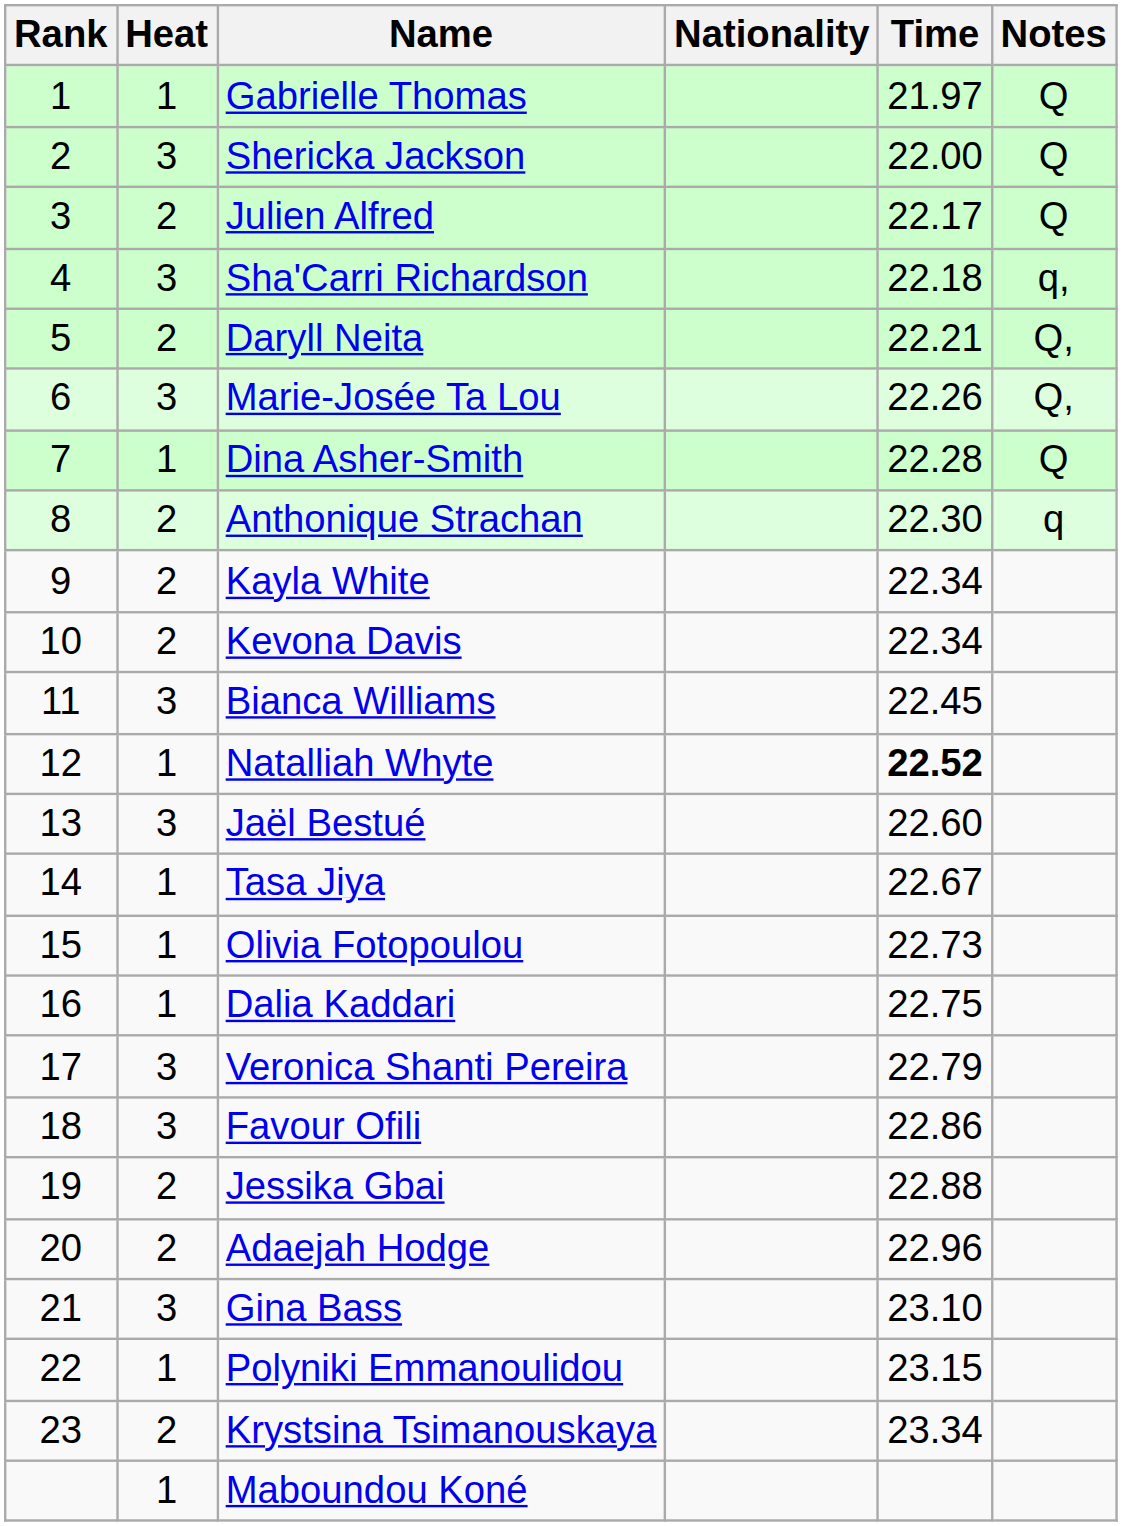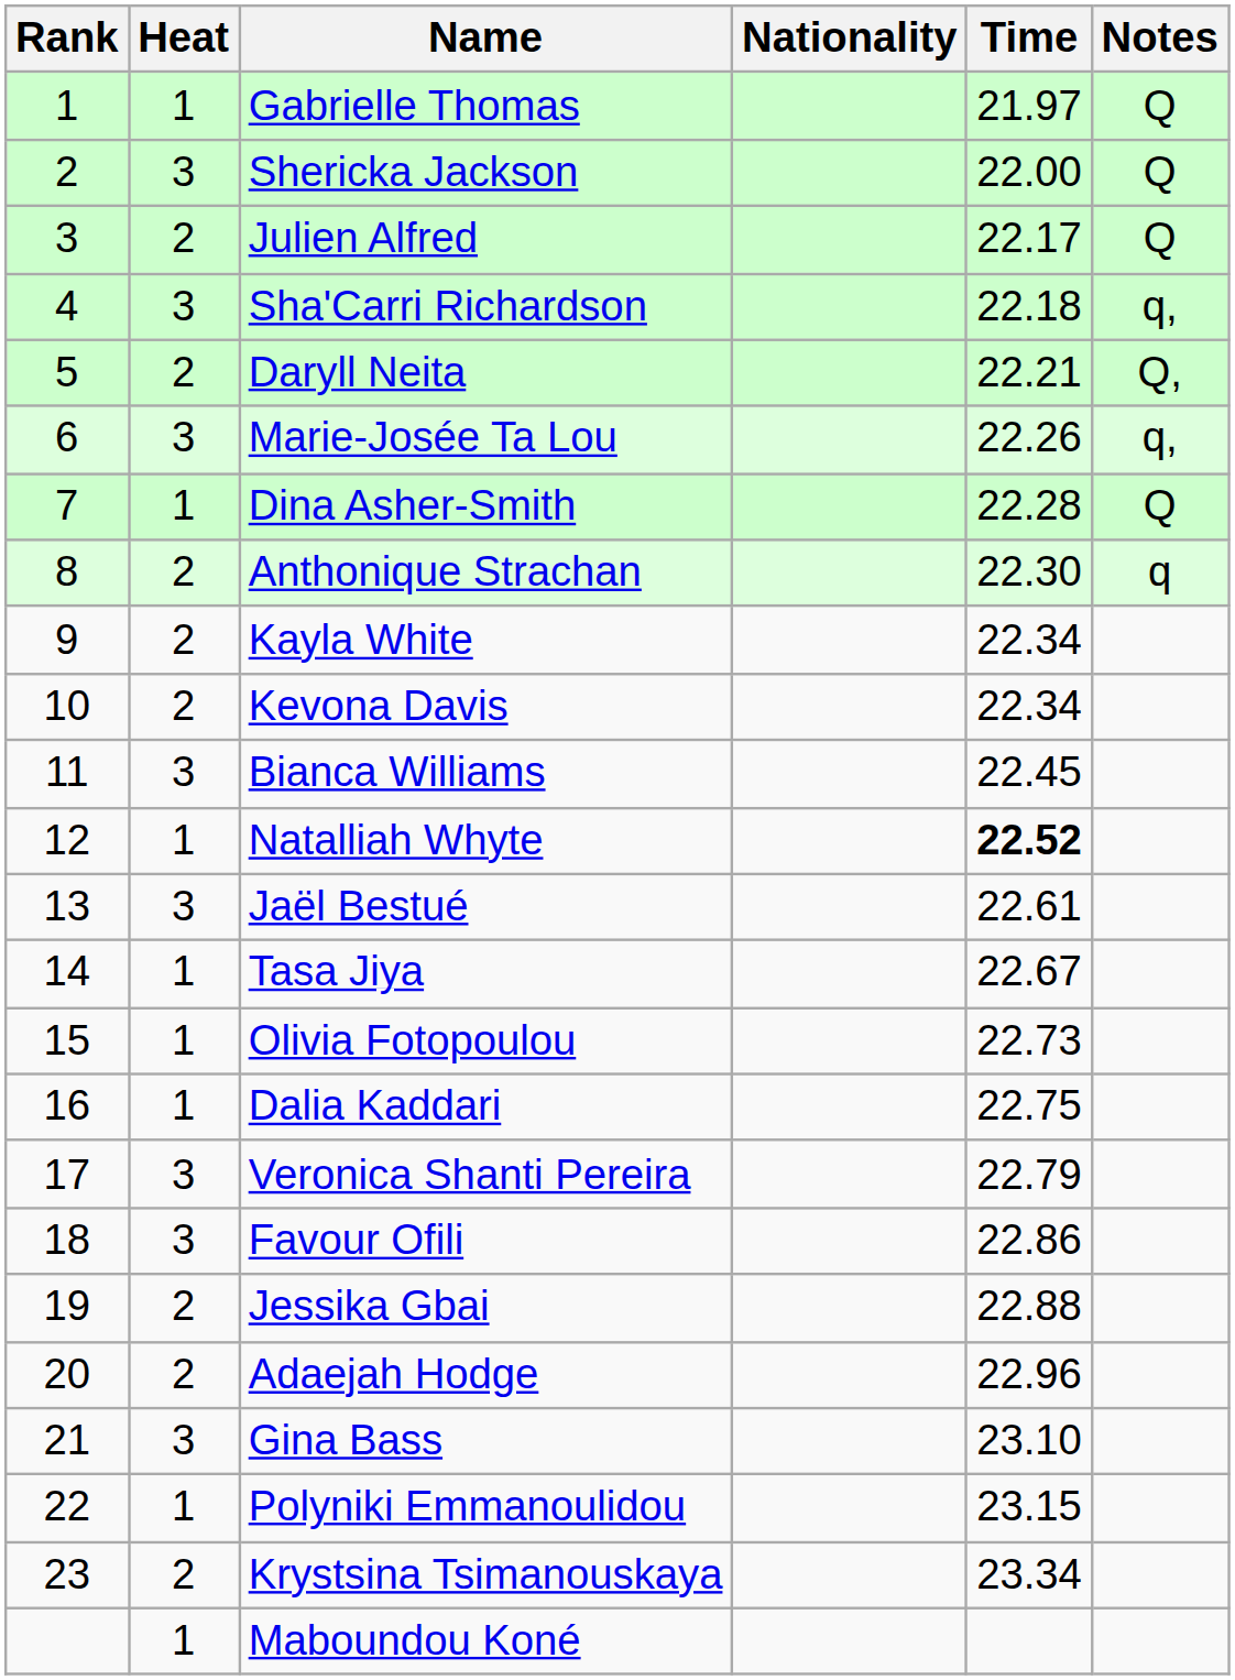 <table class="wikitable sortable" style="text-align:center">
 <tr>
 <th>Rank</th>
 <th>Heat</th>
 <th>Name</th>
 <th>Nationality</th>
 <th>Time</th>
 <th>Notes</th>
 </tr>
 <tr bgcolor="ccffcc">
 <td>1</td>
 <td>1</td>
 <td align="left"><a href='#'>Gabrielle Thomas</a></td>
 <td align="left"></td>
 <td>21.97</td>
 <td>Q</td>
 </tr>
 <tr bgcolor="ccffcc">
 <td>2</td>
 <td>3</td>
 <td align="left"><a href='#'>Shericka Jackson</a></td>
 <td align="left"></td>
 <td>22.00</td>
 <td>Q</td>
 </tr>
 <tr bgcolor="ccffcc">
 <td>3</td>
 <td>2</td>
 <td align="left"><a href='#'>Julien Alfred</a></td>
 <td align="left"></td>
 <td>22.17</td>
 <td>Q</td>
 </tr>
 <tr bgcolor="ccffcc">
 <td>4</td>
 <td>3</td>
 <td align="left"><a href='#'>Sha'Carri Richardson</a></td>
 <td align="left"></td>
 <td>22.18</td>
 <td>q, </td>
 </tr>
 <tr bgcolor="ccffcc">
 <td>5</td>
 <td>2</td>
 <td align="left"><a href='#'>Daryll Neita</a></td>
 <td align="left"></td>
 <td>22.21</td>
 <td>Q, </td>
 </tr>
 <tr bgcolor=ddffdd>
 <td>6</td>
 <td>3</td>
 <td align="left"><a href='#'>Marie-Josée Ta Lou</a></td>
 <td align="left"></td>
 <td>22.26</td>
-<td>Q, </td>
+<td>q, </td>
 </tr>
 <tr bgcolor="ccffcc">
 <td>7</td>
 <td>1</td>
 <td align="left"><a href='#'>Dina Asher-Smith</a></td>
 <td align="left"></td>
 <td>22.28</td>
 <td>Q</td>
 </tr>
 <tr bgcolor=ddffdd>
 <td>8</td>
 <td>2</td>
 <td align="left"><a href='#'>Anthonique Strachan</a></td>
 <td align="left"></td>
 <td>22.30</td>
 <td>q</td>
 </tr>
 <tr>
 <td>9</td>
 <td>2</td>
 <td align="left"><a href='#'>Kayla White</a></td>
 <td align="left"></td>
 <td>22.34</td>
 <td></td>
 </tr>
 <tr>
 <td>10</td>
 <td>2</td>
 <td align="left"><a href='#'>Kevona Davis</a></td>
 <td align="left"></td>
 <td>22.34</td>
 <td></td>
 </tr>
 <tr>
 <td>11</td>
 <td>3</td>
 <td align="left"><a href='#'>Bianca Williams</a></td>
 <td align="left"></td>
 <td>22.45</td>
 <td></td>
 </tr>
 <tr>
 <td>12</td>
 <td>1</td>
 <td align="left"><a href='#'>Natalliah Whyte</a></td>
 <td align="left"></td>
 <td><strong>22.52</strong></td>
 <td></td>
 </tr>
 <tr>
 <td>13</td>
 <td>3</td>
 <td align="left"><a href='#'>Jaël Bestué</a></td>
 <td align="left"></td>
-<td>22.60</td>
+<td>22.61</td>
 <td></td>
 </tr>
 <tr>
 <td>14</td>
 <td>1</td>
 <td align="left"><a href='#'>Tasa Jiya</a></td>
 <td align="left"></td>
 <td>22.67</td>
 <td></td>
 </tr>
 <tr>
 <td>15</td>
 <td>1</td>
 <td align="left"><a href='#'>Olivia Fotopoulou</a></td>
 <td align="left"></td>
 <td>22.73</td>
 <td></td>
 </tr>
 <tr>
 <td>16</td>
 <td>1</td>
 <td align="left"><a href='#'>Dalia Kaddari</a></td>
 <td align="left"></td>
 <td>22.75</td>
 <td></td>
 </tr>
 <tr>
 <td>17</td>
 <td>3</td>
 <td align="left"><a href='#'>Veronica Shanti Pereira</a></td>
 <td align="left"></td>
 <td>22.79</td>
 <td></td>
 </tr>
 <tr>
 <td>18</td>
 <td>3</td>
 <td align="left"><a href='#'>Favour Ofili</a></td>
 <td align="left"></td>
 <td>22.86</td>
 <td></td>
 </tr>
 <tr>
 <td>19</td>
 <td>2</td>
 <td align="left"><a href='#'>Jessika Gbai</a></td>
 <td align="left"></td>
 <td>22.88</td>
 <td></td>
 </tr>
 <tr>
 <td>20</td>
 <td>2</td>
 <td align="left"><a href='#'>Adaejah Hodge</a></td>
 <td align="left"></td>
 <td>22.96</td>
 <td></td>
 </tr>
 <tr>
 <td>21</td>
 <td>3</td>
 <td align="left"><a href='#'>Gina Bass</a></td>
 <td align="left"></td>
 <td>23.10</td>
 <td></td>
 </tr>
 <tr>
 <td>22</td>
 <td>1</td>
 <td align="left"><a href='#'>Polyniki Emmanoulidou</a></td>
 <td align="left"></td>
 <td>23.15</td>
 <td></td>
 </tr>
 <tr>
 <td>23</td>
 <td>2</td>
 <td align="left"><a href='#'>Krystsina Tsimanouskaya</a></td>
 <td align="left"></td>
 <td>23.34</td>
 <td></td>
 </tr>
 <tr>
 <td></td>
 <td>1</td>
 <td align="left"><a href='#'>Maboundou Koné</a></td>
 <td align="left"></td>
 <td></td>
 <td></td>
 </tr>
 </table>
